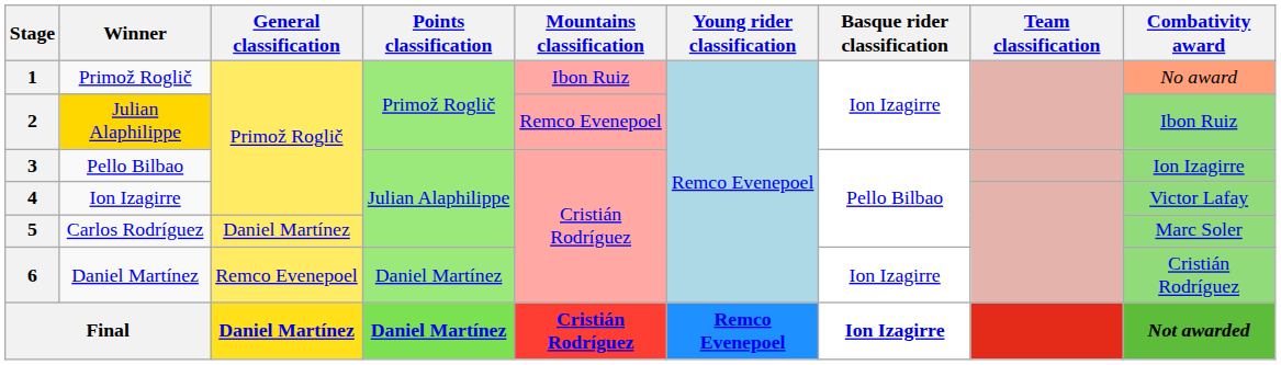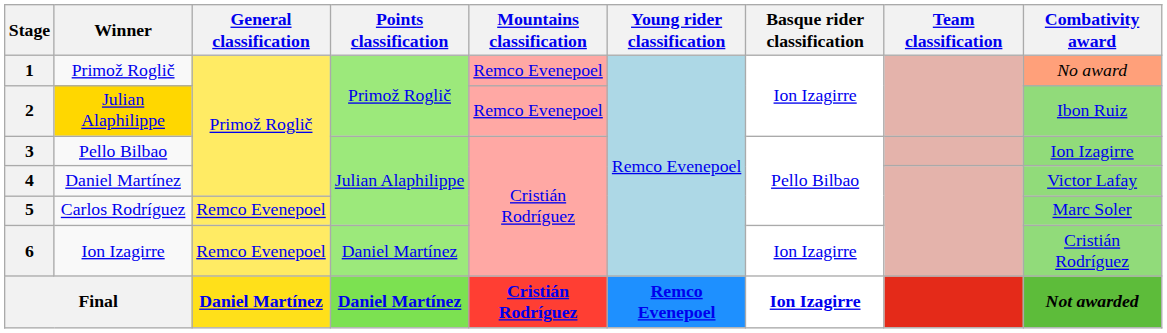 <table class="wikitable" style="text-align: center; font-size:smaller;">
 <tr style="background:#efefef;">
 <th style="width:1%;">Stage</th>
 <th style="width:12.25%;">Winner</th>
 <th style="width:12.25%;"><a href='#'>General classification</a><br></th>
 <th style="width:12.25%;"><a href='#'>Points classification</a><br></th>
 <th style="width:12.25%;"><a href='#'>Mountains classification</a><br></th>
 <th style="width:12.25%;"><a href='#'>Young rider classification</a><br></th>
 <th style="width:12.25%;">Basque rider classification</th>
 <th style="width:12.25%;"><a href='#'>Team classification</a><br></th>
 <th style="width:12.25%;"><a href='#'>Combativity award</a><br></th>
 </tr>
 <tr>
 <th>1</th>
 <td><a href='#'>Primož Roglič</a></td>
 <td style="background:#FFEB64;" rowspan="4"><a href='#'>Primož Roglič</a></td>
 <td style="background:#9CE97B;" rowspan="2"><a href='#'>Primož Roglič</a></td>
-<td style="background:#FFA8A4;"><a href='#'>Ibon Ruiz</a></td>
+<td style="background:#FFA8A4;"><a href='#'>Remco Evenepoel</a></td>
 <td style="background:lightblue;" rowspan="6"><a href='#'>Remco Evenepoel</a></td>
 <td style="background:white;" rowspan="2"><a href='#'>Ion Izagirre</a></td>
 <td style="background:#E4B3AB;" rowspan="2"></td>
 <td style="background: lightsalmon;"><em>No award</em></td>
 </tr>
 <tr>
 <th>2</th>
 <td style="background: gold;"><a href='#'>Julian Alaphilippe</a></td>
 <td style="background:#FFA8A4;"><a href='#'>Remco Evenepoel</a></td>
 <td style="background:#91DB7A;"><a href='#'>Ibon Ruiz</a></td>
 </tr>
 <tr>
 <th>3</th>
 <td><a href='#'>Pello Bilbao</a></td>
 <td style="background:#9CE97B;" rowspan="3"><a href='#'>Julian Alaphilippe</a></td>
 <td style="background:#FFA8A4;" rowspan="4"><a href='#'>Cristián Rodríguez</a></td>
 <td style="background:white;" rowspan="3"><a href='#'>Pello Bilbao</a></td>
 <td style="background:#E4B3AB;"></td>
 <td style="background:#91DB7A;"><a href='#'>Ion Izagirre</a></td>
 </tr>
 <tr>
 <th>4</th>
-<td><a href='#'>Ion Izagirre</a></td>
+<td><a href='#'>Daniel Martínez</a></td>
 <td style="background:#E4B3AB;" rowspan="3"></td>
 <td style="background:#91DB7A;"><a href='#'>Victor Lafay</a></td>
 </tr>
 <tr>
 <th>5</th>
 <td><a href='#'>Carlos Rodríguez</a></td>
-<td style="background:#FFEB64;"><a href='#'>Daniel Martínez</a></td>
+<td style="background:#FFEB64;"><a href='#'>Remco Evenepoel</a></td>
 <td style="background:#91DB7A;"><a href='#'>Marc Soler</a></td>
 </tr>
 <tr>
 <th>6</th>
-<td><a href='#'>Daniel Martínez</a></td>
+<td><a href='#'>Ion Izagirre</a></td>
 <td style="background:#FFEB64;"><a href='#'>Remco Evenepoel</a></td>
 <td style="background:#9CE97B;"><a href='#'>Daniel Martínez</a></td>
 <td style="background:white;"><a href='#'>Ion Izagirre</a></td>
 <td style="background:#91DB7A;"><a href='#'>Cristián Rodríguez</a></td>
 </tr>
 <tr>
 <th colspan="2">Final</th>
 <th style="background:#FFE01A;"><a href='#'>Daniel Martínez</a></th>
 <th style="background:#7CE151;"><a href='#'>Daniel Martínez</a></th>
 <th style="background:#FF3E33;"><a href='#'>Cristián Rodríguez</a></th>
 <th style="background:dodgerblue;"><a href='#'>Remco Evenepoel</a></th>
 <th style="background:white;"><a href='#'>Ion Izagirre</a></th>
 <th style="background:#E42A19;"></th>
 <th style="background:#5DBC3A;"><em>Not awarded</em></th>
 </tr>
 </table>
